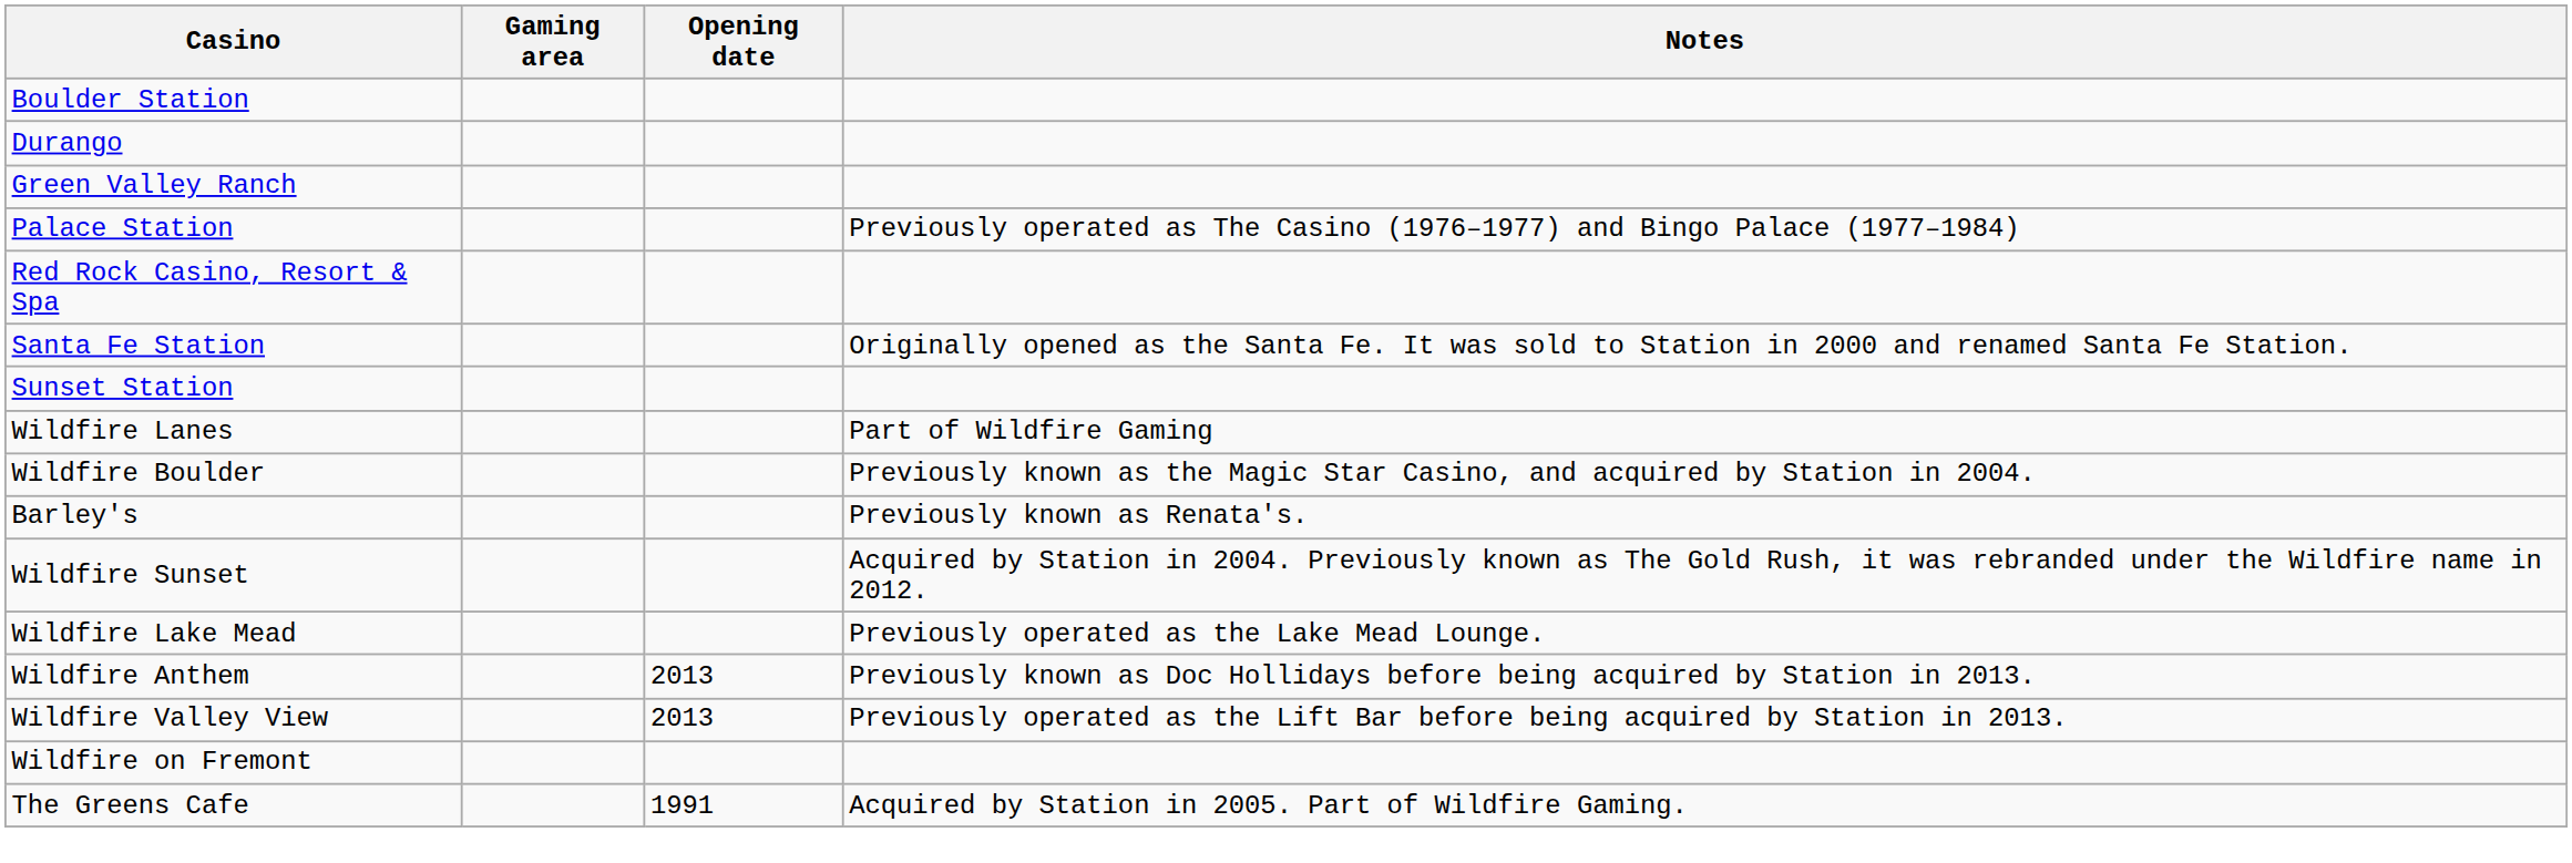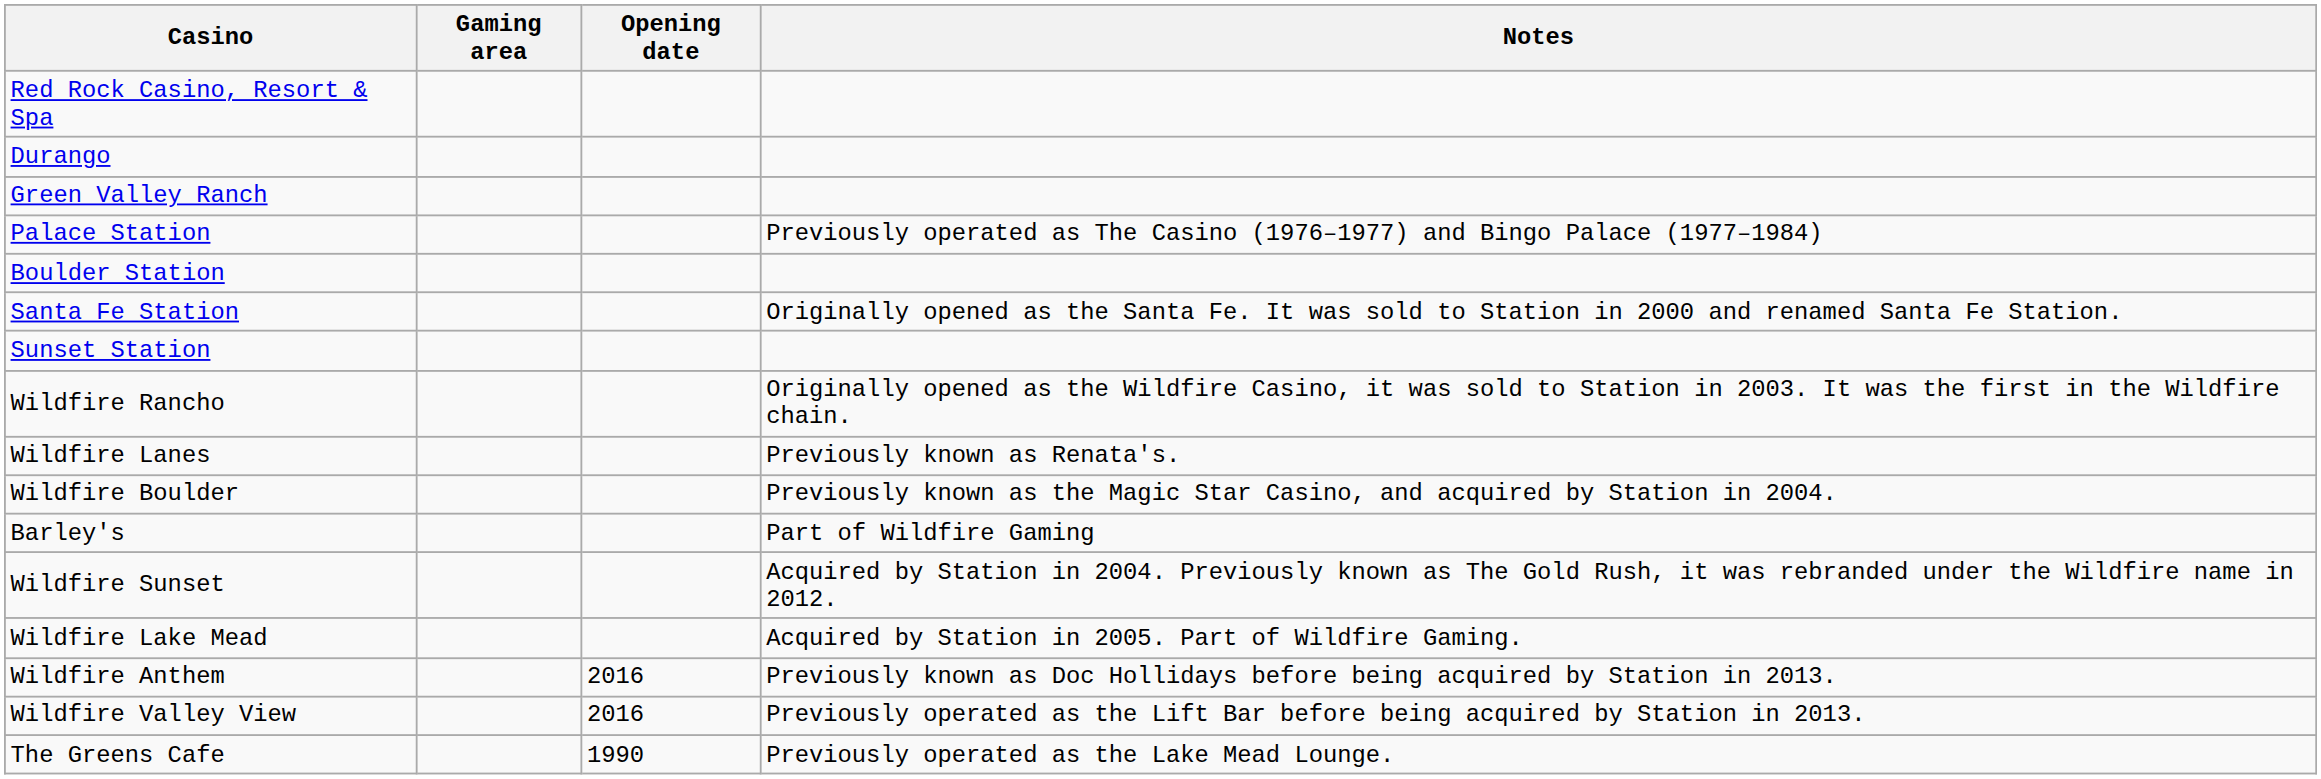 <table class="wikitable sortable" style="margin:1em auto 1em auto;">
 <tr>
 <th>Casino</th>
 <th>Gaming area</th>
 <th>Opening date</th>
 <th>Notes</th>
 </tr>
 <tr>
-<td><a href='#'>Boulder Station</a></td>
+<td><a href='#'>Red Rock Casino, Resort & Spa</a></td>
 <td align="right"></td>
 <td></td>
 <td></td>
 </tr>
 <tr>
 <td><a href='#'>Durango</a></td>
 <td align="right"></td>
 <td></td>
 <td></td>
 </tr>
 <tr>
 <td><a href='#'>Green Valley Ranch</a></td>
 <td align="right"></td>
 <td></td>
 <td></td>
 </tr>
 <tr>
 <td><a href='#'>Palace Station</a></td>
 <td align="right"></td>
 <td></td>
 <td>Previously operated as The Casino (1976–1977) and Bingo Palace (1977–1984)</td>
 </tr>
 <tr>
-<td><a href='#'>Red Rock Casino, Resort & Spa</a></td>
+<td><a href='#'>Boulder Station</a></td>
 <td align="right"></td>
 <td></td>
 <td></td>
 </tr>
 <tr>
 <td><a href='#'>Santa Fe Station</a></td>
 <td align="right"></td>
 <td></td>
 <td>Originally opened as the Santa Fe. It was sold to Station in 2000 and renamed Santa Fe Station.</td>
 </tr>
 <tr>
 <td><a href='#'>Sunset Station</a></td>
 <td align="right"></td>
 <td></td>
 <td></td>
 </tr>
 <tr>
+<td>Wildfire Rancho</td>
+<td align="right"></td>
+<td></td>
+<td>Originally opened as the Wildfire Casino, it was sold to Station in 2003. It was the first in the Wildfire chain.</td>
+</tr>
+<tr>
 <td>Wildfire Lanes</td>
 <td align="right"></td>
 <td></td>
-<td>Part of Wildfire Gaming</td>
+<td>Previously known as Renata's.</td>
 </tr>
 <tr>
 <td>Wildfire Boulder</td>
 <td align="right"></td>
 <td></td>
 <td>Previously known as the Magic Star Casino, and acquired by Station in 2004.</td>
 </tr>
 <tr>
 <td>Barley's</td>
 <td align="right"></td>
 <td></td>
-<td>Previously known as Renata's.</td>
+<td>Part of Wildfire Gaming</td>
 </tr>
 <tr>
 <td>Wildfire Sunset</td>
 <td align="right"></td>
 <td></td>
 <td>Acquired by Station in 2004. Previously known as The Gold Rush, it was rebranded under the Wildfire name in 2012.</td>
 </tr>
 <tr>
 <td>Wildfire Lake Mead</td>
 <td align="right"></td>
 <td></td>
-<td>Previously operated as the Lake Mead Lounge.</td>
+<td>Acquired by Station in 2005. Part of Wildfire Gaming.</td>
 </tr>
 <tr>
 <td>Wildfire Anthem</td>
 <td align="right"></td>
-<td>2013</td>
+<td>2016</td>
 <td>Previously known as Doc Hollidays before being acquired by Station in 2013.</td>
 </tr>
 <tr>
 <td>Wildfire Valley View</td>
 <td align="right"></td>
-<td>2013</td>
+<td>2016</td>
 <td>Previously operated as the Lift Bar before being acquired by Station in 2013.</td>
-</tr>
-<tr>
-<td>Wildfire on Fremont</td>
-<td align="right"></td>
-<td></td>
-<td></td>
 </tr>
 <tr>
 <td>The Greens Cafe</td>
 <td align="right"></td>
-<td>1991</td>
-<td>Acquired by Station in 2005. Part of Wildfire Gaming.</td>
+<td>1990</td>
+<td>Previously operated as the Lake Mead Lounge.</td>
 </tr>
 </table>
